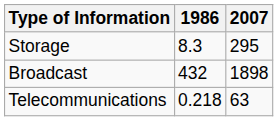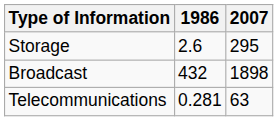 <table class="wikitable">
 <tr>
 <th>Type of Information</th>
 <th>1986</th>
 <th>2007</th>
 </tr>
 <tr>
 <td>Storage</td>
-<td>8.3</td>
+<td>2.6</td>
 <td>295</td>
 </tr>
 <tr>
 <td>Broadcast</td>
 <td>432</td>
 <td>1898</td>
 </tr>
 <tr>
 <td>Telecommunications</td>
-<td>0.218</td>
+<td>0.281</td>
 <td>63</td>
 </tr>
 </table>
